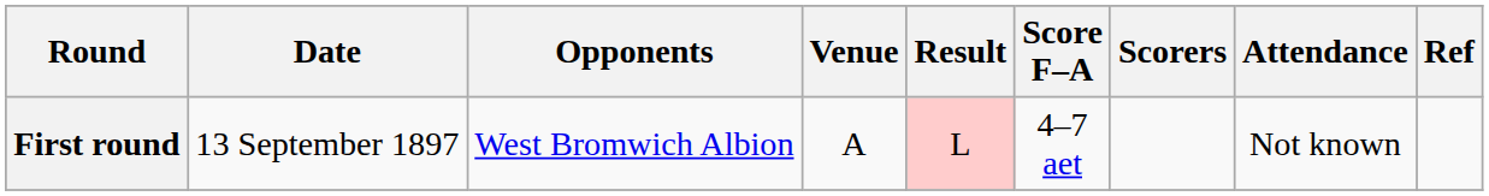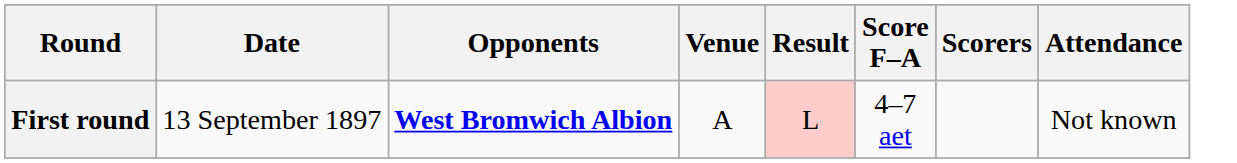 <table class="wikitable plainrowheaders" style="text-align:center">
 <tr>
 <th scope=col>Round</th>
 <th scope=col>Date</th>
 <th scope=col>Opponents</th>
 <th scope=col>Venue</th>
 <th scope=col>Result</th>
 <th scope=col>Score<br>F–A</th>
 <th scope=col>Scorers</th>
 <th scope=col>Attendance</th>
-<th scope=col>Ref</th>
 </tr>
 <tr>
 <th scope=row>First round</th>
 <td style=text-align:left>13 September 1897</td>
-<td style=text-align:left><a href='#'>West Bromwich Albion</a></td>
+<td style=text-align:left><strong><a href='#'>West Bromwich Albion</a></strong></td>
 <td>A</td>
 <td style=background:#fcc>L</td>
 <td>4–7<br><a href='#'>aet</a></td>
 <td style=text-align:left></td>
 <td>Not known</td>
-<td></td>
 </tr>
 </table>
